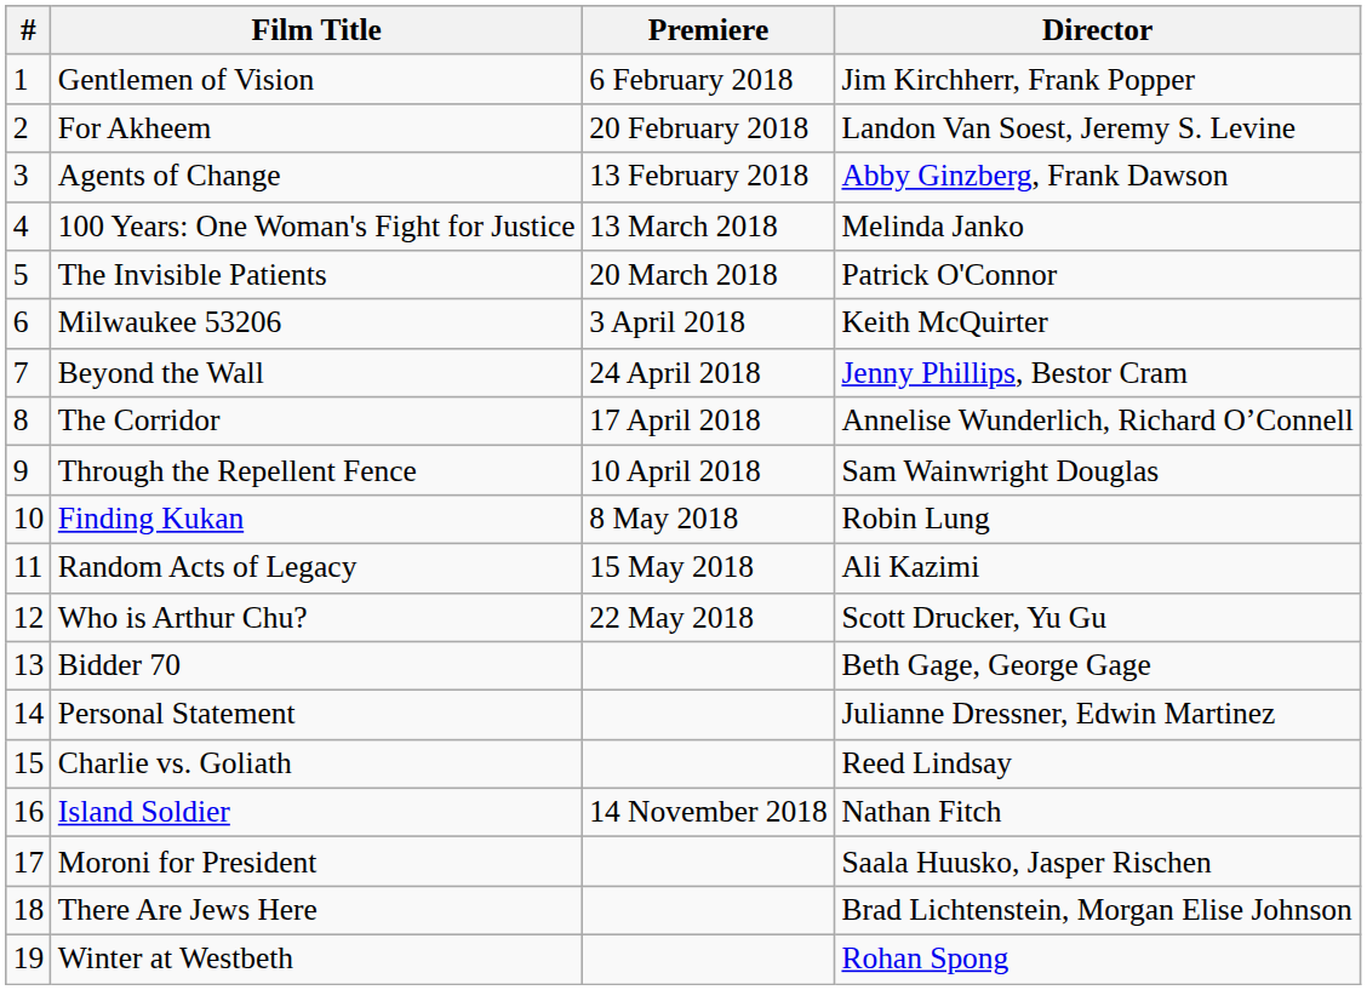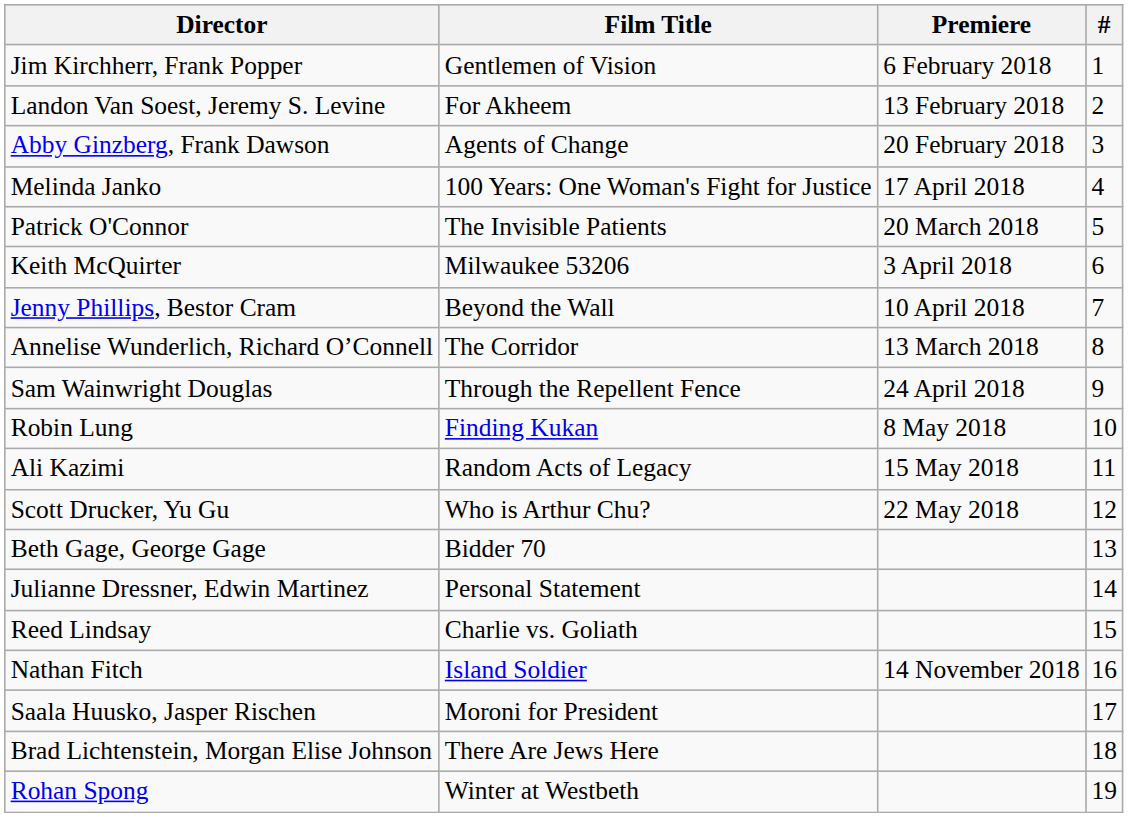 <table class="wikitable sortable">
 <tr>
-<th>#</th>
+<th>Director</th>
 <th>Film Title</th>
 <th>Premiere</th>
-<th>Director</th>
+<th>#</th>
 </tr>
 <tr>
-<td>1</td>
+<td>Jim Kirchherr, Frank Popper</td>
 <td>Gentlemen of Vision</td>
 <td>6 February 2018</td>
-<td>Jim Kirchherr, Frank Popper</td>
+<td>1</td>
 </tr>
 <tr>
+<td>Landon Van Soest, Jeremy S. Levine</td>
+<td>For Akheem</td>
+<td>13 February 2018</td>
 <td>2</td>
-<td>For Akheem</td>
-<td>20 February 2018</td>
-<td>Landon Van Soest, Jeremy S. Levine</td>
 </tr>
 <tr>
+<td><a href='#'>Abby Ginzberg</a>, Frank Dawson</td>
+<td>Agents of Change</td>
+<td>20 February 2018</td>
 <td>3</td>
-<td>Agents of Change</td>
-<td>13 February 2018</td>
-<td><a href='#'>Abby Ginzberg</a>, Frank Dawson</td>
 </tr>
 <tr>
+<td>Melinda Janko</td>
+<td>100 Years: One Woman's Fight for Justice</td>
+<td>17 April 2018</td>
 <td>4</td>
-<td>100 Years: One Woman's Fight for Justice</td>
-<td>13 March 2018</td>
-<td>Melinda Janko</td>
 </tr>
 <tr>
-<td>5</td>
+<td>Patrick O'Connor</td>
 <td>The Invisible Patients</td>
 <td>20 March 2018</td>
-<td>Patrick O'Connor</td>
+<td>5</td>
 </tr>
 <tr>
-<td>6</td>
+<td>Keith McQuirter</td>
 <td>Milwaukee 53206</td>
 <td>3 April 2018</td>
-<td>Keith McQuirter</td>
+<td>6</td>
 </tr>
 <tr>
+<td><a href='#'>Jenny Phillips</a>, Bestor Cram</td>
+<td>Beyond the Wall</td>
+<td>10 April 2018</td>
 <td>7</td>
-<td>Beyond the Wall</td>
-<td>24 April 2018</td>
-<td><a href='#'>Jenny Phillips</a>, Bestor Cram</td>
 </tr>
 <tr>
+<td>Annelise Wunderlich, Richard O’Connell</td>
+<td>The Corridor</td>
+<td>13 March 2018</td>
 <td>8</td>
-<td>The Corridor</td>
-<td>17 April 2018</td>
-<td>Annelise Wunderlich, Richard O’Connell</td>
 </tr>
 <tr>
+<td>Sam Wainwright Douglas</td>
+<td>Through the Repellent Fence</td>
+<td>24 April 2018</td>
 <td>9</td>
-<td>Through the Repellent Fence</td>
-<td>10 April 2018</td>
-<td>Sam Wainwright Douglas</td>
 </tr>
 <tr>
-<td>10</td>
+<td>Robin Lung</td>
 <td><a href='#'>Finding Kukan</a></td>
 <td>8 May 2018</td>
-<td>Robin Lung</td>
+<td>10</td>
 </tr>
 <tr>
-<td>11</td>
+<td>Ali Kazimi</td>
 <td>Random Acts of Legacy</td>
 <td>15 May 2018</td>
-<td>Ali Kazimi</td>
+<td>11</td>
 </tr>
 <tr>
-<td>12</td>
+<td>Scott Drucker, Yu Gu</td>
 <td>Who is Arthur Chu?</td>
 <td>22 May 2018</td>
-<td>Scott Drucker, Yu Gu</td>
+<td>12</td>
 </tr>
 <tr>
-<td>13</td>
+<td>Beth Gage, George Gage</td>
 <td>Bidder 70</td>
 <td></td>
-<td>Beth Gage, George Gage</td>
+<td>13</td>
 </tr>
 <tr>
-<td>14</td>
+<td>Julianne Dressner, Edwin Martinez</td>
 <td>Personal Statement</td>
 <td></td>
-<td>Julianne Dressner, Edwin Martinez</td>
+<td>14</td>
 </tr>
 <tr>
-<td>15</td>
+<td>Reed Lindsay</td>
 <td>Charlie vs. Goliath</td>
 <td></td>
-<td>Reed Lindsay</td>
+<td>15</td>
 </tr>
 <tr>
-<td>16</td>
+<td>Nathan Fitch</td>
 <td><a href='#'>Island Soldier</a></td>
 <td>14 November 2018</td>
-<td>Nathan Fitch</td>
+<td>16</td>
 </tr>
 <tr>
-<td>17</td>
+<td>Saala Huusko, Jasper Rischen</td>
 <td>Moroni for President</td>
 <td></td>
-<td>Saala Huusko, Jasper Rischen</td>
+<td>17</td>
 </tr>
 <tr>
-<td>18</td>
+<td>Brad Lichtenstein, Morgan Elise Johnson</td>
 <td>There Are Jews Here</td>
 <td></td>
-<td>Brad Lichtenstein, Morgan Elise Johnson</td>
+<td>18</td>
 </tr>
 <tr>
-<td>19</td>
+<td><a href='#'>Rohan Spong</a></td>
 <td>Winter at Westbeth</td>
 <td></td>
-<td><a href='#'>Rohan Spong</a></td>
+<td>19</td>
 </tr>
 </table>
